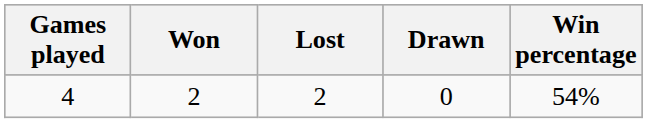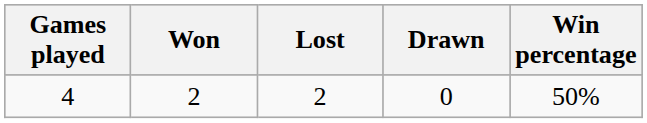 <table class="wikitable" style="text-align:center">
 <tr>
 <th width="70">Games played</th>
 <th width="70">Won</th>
 <th width="70">Lost</th>
 <th width="70">Drawn</th>
 <th width="70">Win percentage</th>
 </tr>
 <tr>
 <td>4</td>
 <td>2</td>
 <td>2</td>
 <td>0</td>
-<td>54%</td>
+<td>50%</td>
 </tr>
 </table>
